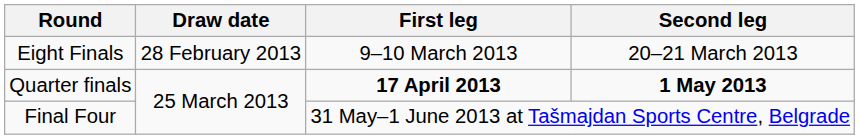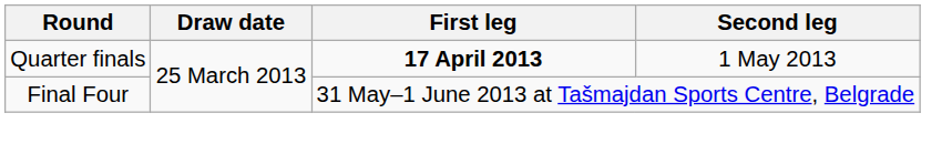 <table class="wikitable" style="text-align:center">
 <tr>
 <th>Round</th>
 <th>Draw date</th>
 <th>First leg</th>
 <th>Second leg</th>
 </tr>
 <tr>
-<td>Eight Finals</td>
-<td>28 February 2013</td>
-<td>9–10 March 2013</td>
-<td>20–21 March 2013</td>
-</tr>
-<tr>
 <td>Quarter finals</td>
 <td rowspan=2>25 March 2013</td>
 <td><strong>17 April 2013</strong></td>
-<td><strong>1 May 2013</strong></td>
+<td>1 May 2013</td>
 </tr>
 <tr>
 <td>Final Four</td>
 <td colspan=2>31 May–1 June 2013 at <a href='#'>Tašmajdan Sports Centre</a>, <a href='#'>Belgrade</a></td>
 </tr>
 </table>
